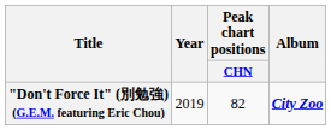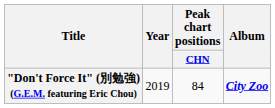 <table class="wikitable plainrowheaders" style="text-align:center;">
 <tr>
 <th rowspan="2" scope="col">Title</th>
 <th rowspan="2" scope="col">Year</th>
 <th>Peak chart positions</th>
 <th rowspan="2" scope="col">Album</th>
 </tr>
 <tr>
 <th scope="col" style="width:3em;font-size:90%;"><a href='#'>CHN</a><br></th>
 </tr>
 <tr>
 <th scope="row">"Don't Force It" (別勉強)<br><small>(<a href='#'>G.E.M.</a> featuring Eric Chou)</small></th>
 <td>2019</td>
-<td>82</td>
+<td>84</td>
 <td><strong><em><a href='#'>City Zoo</a></em></strong></td>
 </tr>
 </table>
